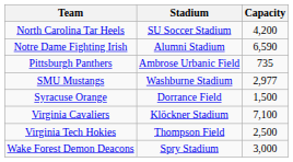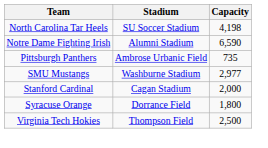 <table class="wikitable sortable" style="text-align:center">
 <tr>
 <th>Team</th>
 <th>Stadium</th>
 <th>Capacity</th>
 </tr>
 <tr>
 <td><a href='#'>North Carolina Tar Heels</a></td>
 <td><a href='#'>SU Soccer Stadium</a></td>
-<td>4,200</td>
+<td>4,198</td>
 </tr>
 <tr>
 <td><a href='#'>Notre Dame Fighting Irish</a></td>
 <td><a href='#'>Alumni Stadium</a></td>
 <td>6,590</td>
 </tr>
 <tr>
 <td><a href='#'>Pittsburgh Panthers</a></td>
 <td><a href='#'>Ambrose Urbanic Field</a></td>
 <td>735</td>
 </tr>
 <tr>
 <td><a href='#'>SMU Mustangs</a></td>
 <td><a href='#'>Washburne Stadium</a></td>
 <td>2,977</td>
 </tr>
 <tr>
+<td><a href='#'>Stanford Cardinal</a></td>
+<td><a href='#'>Cagan Stadium</a></td>
+<td>2,000</td>
+</tr>
+<tr>
 <td><a href='#'>Syracuse Orange</a></td>
 <td><a href='#'>Dorrance Field</a></td>
-<td>1,500</td>
-</tr>
-<tr>
-<td><a href='#'>Virginia Cavaliers</a></td>
-<td><a href='#'>Klöckner Stadium</a></td>
-<td>7,100</td>
+<td>1,800</td>
 </tr>
 <tr>
 <td><a href='#'>Virginia Tech Hokies</a></td>
 <td><a href='#'>Thompson Field</a></td>
 <td>2,500</td>
 </tr>
-<tr>
-<td><a href='#'>Wake Forest Demon Deacons</a></td>
-<td><a href='#'>Spry Stadium</a></td>
-<td>3,000</td>
-</tr>
 </table>
